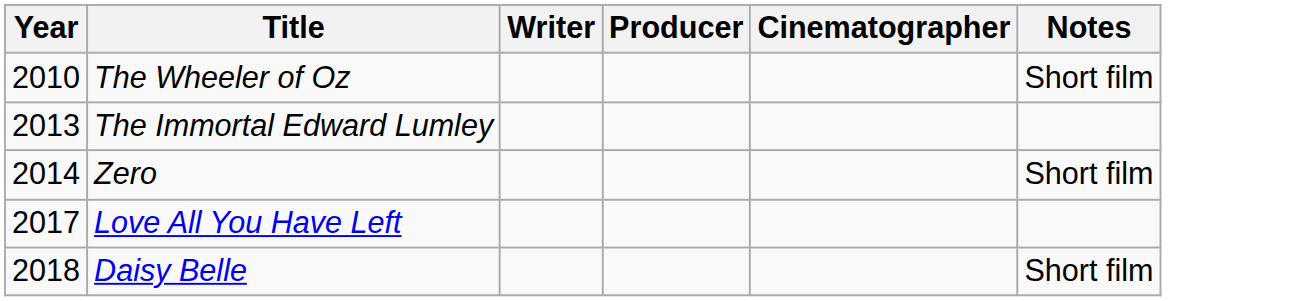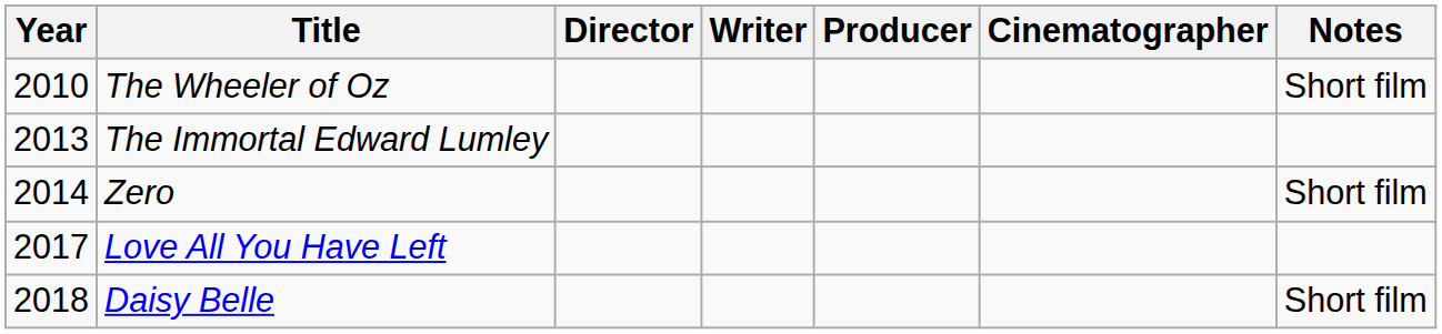 <table class="wikitable">
 <tr>
 <th>Year</th>
 <th>Title</th>
+<th>Director</th>
 <th>Writer</th>
 <th>Producer</th>
 <th>Cinematographer</th>
 <th>Notes</th>
 </tr>
 <tr>
 <td>2010</td>
 <td><em>The Wheeler of Oz</em></td>
+<td></td>
 <td></td>
 <td></td>
 <td></td>
 <td>Short film</td>
 </tr>
 <tr>
 <td>2013</td>
 <td><em>The Immortal Edward Lumley</em></td>
 <td></td>
 <td></td>
 <td></td>
 <td></td>
+<td></td>
 </tr>
 <tr>
 <td>2014</td>
 <td><em>Zero</em></td>
+<td></td>
 <td></td>
 <td></td>
 <td></td>
 <td>Short film</td>
 </tr>
 <tr>
 <td>2017</td>
 <td><em><a href='#'>Love All You Have Left</a></em></td>
 <td></td>
 <td></td>
 <td></td>
 <td></td>
+<td></td>
 </tr>
 <tr>
 <td>2018</td>
 <td><em><a href='#'>Daisy Belle</a></em></td>
 <td></td>
 <td></td>
 <td></td>
+<td></td>
 <td>Short film</td>
 </tr>
 </table>
